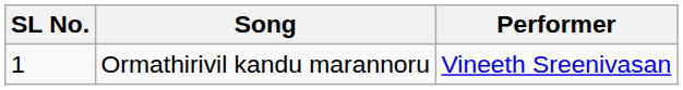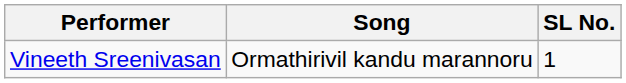 <table class="wikitable">
 <tr>
+<th>Performer</th>
+<th>Song</th>
 <th>SL No.</th>
-<th>Song</th>
-<th>Performer</th>
 </tr>
 <tr>
+<td><a href='#'>Vineeth Sreenivasan</a></td>
+<td>Ormathirivil kandu marannoru</td>
 <td>1</td>
-<td>Ormathirivil kandu marannoru</td>
-<td><a href='#'>Vineeth Sreenivasan</a></td>
 </tr>
 </table>
